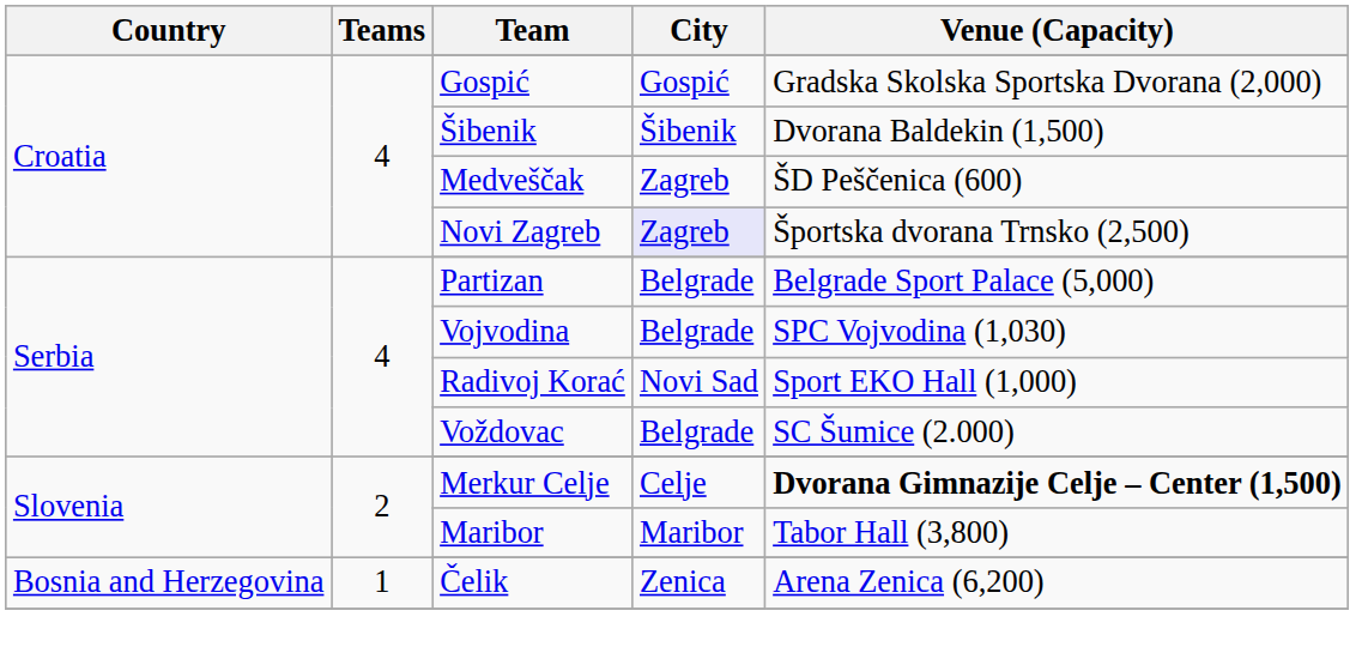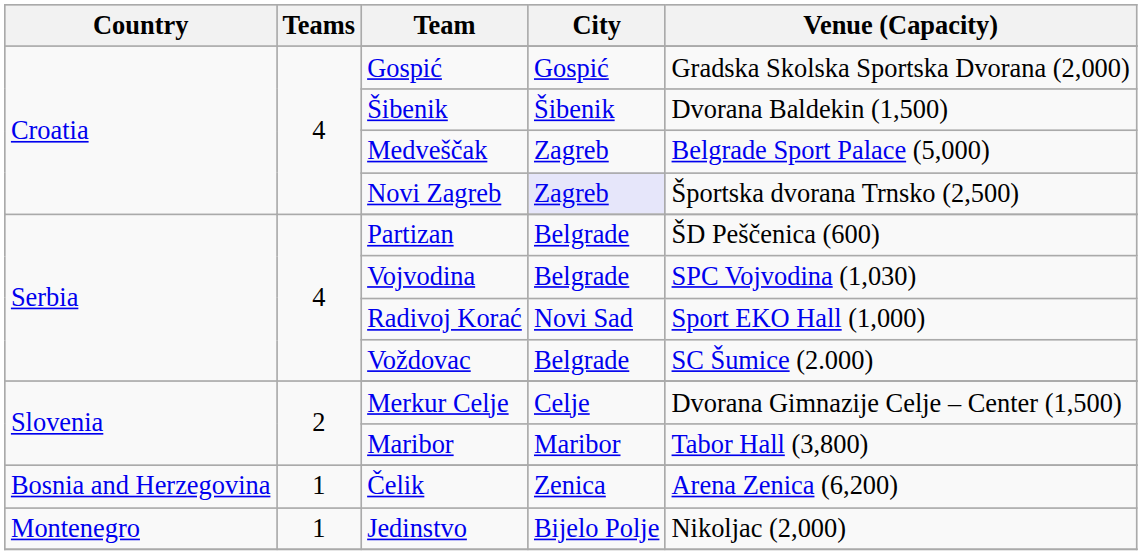 <table class="wikitable">
 <tr>
 <th>Country</th>
 <th>Teams</th>
 <th>Team</th>
 <th>City</th>
 <th>Venue (Capacity)</th>
 </tr>
 <tr>
 <td rowspan=5> <a href='#'>Croatia</a></td>
 <td align=center rowspan=5>4</td>
 </tr>
 <tr>
 <td><a href='#'>Gospić</a></td>
 <td><a href='#'>Gospić</a></td>
 <td>Gradska Skolska Sportska Dvorana (2,000)</td>
 </tr>
 <tr>
 <td><a href='#'>Šibenik</a></td>
 <td><a href='#'>Šibenik</a></td>
 <td>Dvorana Baldekin (1,500)</td>
 </tr>
 <tr>
 <td><a href='#'>Medveščak</a></td>
 <td><a href='#'>Zagreb</a></td>
-<td>ŠD Peščenica (600)</td>
+<td><a href='#'>Belgrade Sport Palace</a> (5,000)</td>
 </tr>
 <tr>
 <td><a href='#'>Novi Zagreb</a></td>
 <td style="background: lavender;"><a href='#'>Zagreb</a></td>
 <td>Športska dvorana Trnsko (2,500)</td>
 </tr>
 <tr>
 <td rowspan=5> <a href='#'>Serbia</a></td>
 <td align=center rowspan=5>4</td>
 </tr>
 <tr>
 <td><a href='#'>Partizan</a></td>
 <td><a href='#'>Belgrade</a></td>
-<td><a href='#'>Belgrade Sport Palace</a> (5,000)</td>
+<td>ŠD Peščenica (600)</td>
 </tr>
 <tr>
 <td><a href='#'>Vojvodina</a></td>
 <td><a href='#'>Belgrade</a></td>
 <td><a href='#'>SPC Vojvodina</a> (1,030)</td>
 </tr>
 <tr>
 <td><a href='#'>Radivoj Korać</a></td>
 <td><a href='#'>Novi Sad</a></td>
 <td><a href='#'>Sport EKO Hall</a> (1,000)</td>
 </tr>
 <tr>
 <td><a href='#'>Voždovac</a></td>
 <td><a href='#'>Belgrade</a></td>
 <td><a href='#'>SC Šumice</a> (2.000)</td>
 </tr>
 <tr>
 <td rowspan=3> <a href='#'>Slovenia</a></td>
 <td align=center rowspan=3>2</td>
 </tr>
 <tr>
 <td><a href='#'>Merkur Celje</a></td>
 <td><a href='#'>Celje</a></td>
-<td><strong>Dvorana Gimnazije Celje – Center (1,500)</strong></td>
+<td>Dvorana Gimnazije Celje – Center (1,500)</td>
 </tr>
 <tr>
 <td><a href='#'>Maribor</a></td>
 <td><a href='#'>Maribor</a></td>
 <td><a href='#'>Tabor Hall</a> (3,800)</td>
 </tr>
 <tr>
 <td rowspan=2> <a href='#'>Bosnia and Herzegovina</a></td>
 <td align=center rowspan=2>1</td>
 </tr>
 <tr>
 <td><a href='#'>Čelik</a></td>
 <td><a href='#'>Zenica</a></td>
 <td><a href='#'>Arena Zenica</a> (6,200)</td>
 </tr>
 <tr>
+<td> <a href='#'>Montenegro</a></td>
+<td align=center>1</td>
+<td><a href='#'>Jedinstvo</a></td>
+<td><a href='#'>Bijelo Polje</a></td>
+<td>Nikoljac (2,000)</td>
+</tr>
+<tr>
 </tr>
 </table>
